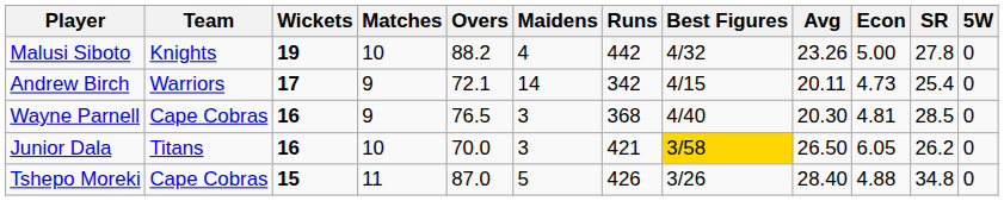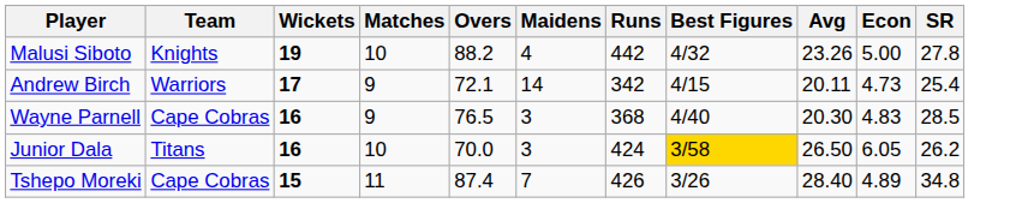 <table class="wikitable">
 <tr>
 <th>Player</th>
 <th>Team</th>
 <th>Wickets</th>
 <th>Matches</th>
 <th>Overs</th>
 <th>Maidens</th>
 <th>Runs</th>
 <th>Best Figures</th>
 <th>Avg</th>
 <th>Econ</th>
 <th>SR</th>
-<th>5W</th>
 </tr>
 <tr>
 <td><a href='#'>Malusi Siboto</a></td>
 <td> <a href='#'>Knights</a></td>
 <td><strong>19</strong></td>
 <td>10</td>
 <td>88.2</td>
 <td>4</td>
 <td>442</td>
 <td>4/32</td>
 <td>23.26</td>
 <td>5.00</td>
 <td>27.8</td>
-<td>0</td>
 </tr>
 <tr>
 <td><a href='#'>Andrew Birch</a></td>
 <td> <a href='#'>Warriors</a></td>
 <td><strong>17</strong></td>
 <td>9</td>
 <td>72.1</td>
 <td>14</td>
 <td>342</td>
 <td>4/15</td>
 <td>20.11</td>
 <td>4.73</td>
 <td>25.4</td>
-<td>0</td>
 </tr>
 <tr>
 <td><a href='#'>Wayne Parnell</a></td>
 <td> <a href='#'>Cape Cobras</a></td>
 <td><strong>16</strong></td>
 <td>9</td>
 <td>76.5</td>
 <td>3</td>
 <td>368</td>
 <td>4/40</td>
 <td>20.30</td>
-<td>4.81</td>
+<td>4.83</td>
 <td>28.5</td>
-<td>0</td>
 </tr>
 <tr>
 <td><a href='#'>Junior Dala</a></td>
 <td> <a href='#'>Titans</a></td>
 <td><strong>16</strong></td>
 <td>10</td>
 <td>70.0</td>
 <td>3</td>
-<td>421</td>
+<td>424</td>
 <td style="background: gold;">3/58</td>
 <td>26.50</td>
 <td>6.05</td>
 <td>26.2</td>
-<td>0</td>
 </tr>
 <tr>
 <td><a href='#'>Tshepo Moreki</a></td>
 <td> <a href='#'>Cape Cobras</a></td>
 <td><strong>15</strong></td>
 <td>11</td>
-<td>87.0</td>
-<td>5</td>
+<td>87.4</td>
+<td>7</td>
 <td>426</td>
 <td>3/26</td>
 <td>28.40</td>
-<td>4.88</td>
+<td>4.89</td>
 <td>34.8</td>
-<td>0</td>
 </tr>
 </table>
